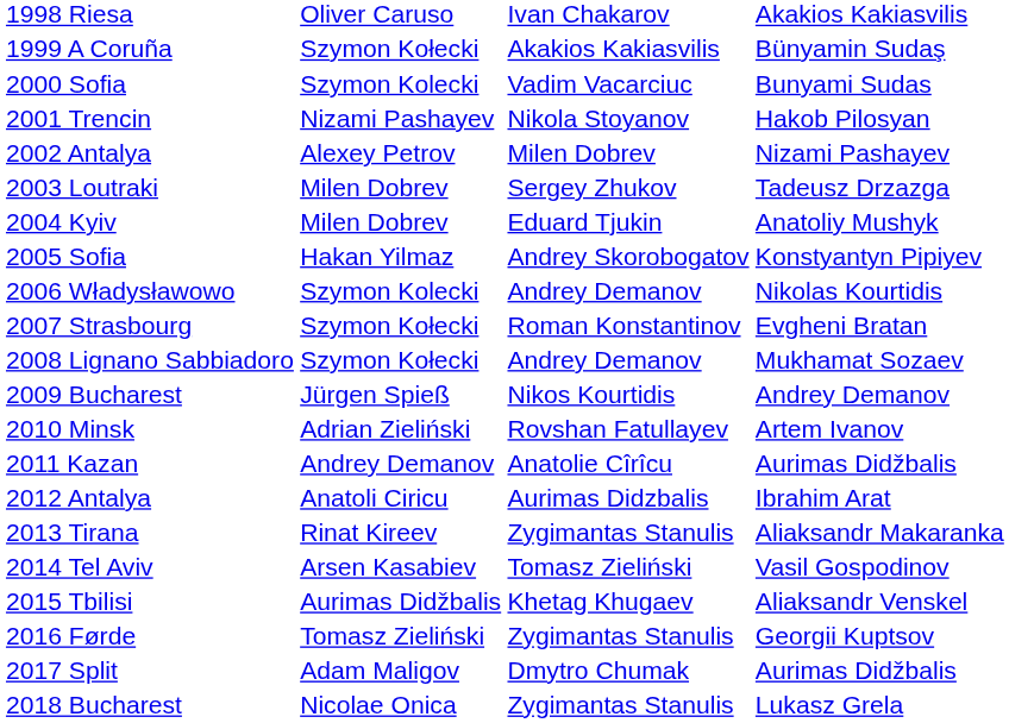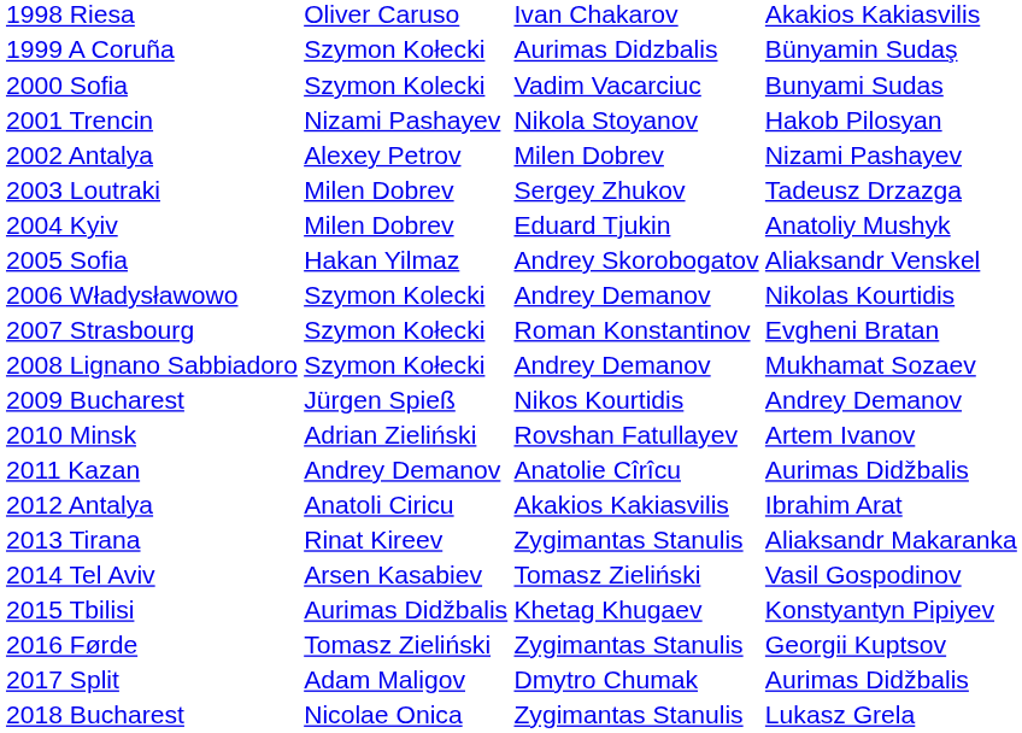 <table>
 <tr>
 <td><a href='#'>1998 Riesa</a></td>
 <td> <a href='#'>Oliver Caruso</a></td>
 <td> <a href='#'>Ivan Chakarov</a></td>
 <td> <a href='#'>Akakios Kakiasvilis</a></td>
 </tr>
 <tr>
 <td><a href='#'>1999 A Coruña</a></td>
 <td> <a href='#'>Szymon Kołecki</a></td>
-<td> <a href='#'>Akakios Kakiasvilis</a></td>
+<td> <a href='#'>Aurimas Didzbalis  </a></td>
 <td> <a href='#'>Bünyamin Sudaş</a></td>
 </tr>
 <tr>
 <td><a href='#'>2000 Sofia</a></td>
 <td> <a href='#'>Szymon Kolecki</a></td>
 <td> <a href='#'>Vadim Vacarciuc</a></td>
 <td> <a href='#'>Bunyami Sudas</a></td>
 </tr>
 <tr>
 <td><a href='#'>2001 Trencin</a></td>
 <td> <a href='#'>Nizami Pashayev</a></td>
 <td> <a href='#'>Nikola Stoyanov</a></td>
 <td> <a href='#'>Hakob Pilosyan</a></td>
 </tr>
 <tr>
 <td><a href='#'>2002 Antalya</a></td>
 <td> <a href='#'>Alexey Petrov</a></td>
 <td> <a href='#'>Milen Dobrev</a></td>
 <td> <a href='#'>Nizami Pashayev</a></td>
 </tr>
 <tr>
 <td><a href='#'>2003 Loutraki</a></td>
 <td> <a href='#'>Milen Dobrev</a></td>
 <td> <a href='#'>Sergey Zhukov</a></td>
 <td> <a href='#'>Tadeusz Drzazga</a></td>
 </tr>
 <tr>
 <td><a href='#'>2004 Kyiv</a></td>
 <td> <a href='#'>Milen Dobrev</a></td>
 <td> <a href='#'>Eduard Tjukin</a></td>
 <td> <a href='#'>Anatoliy Mushyk</a></td>
 </tr>
 <tr>
 <td><a href='#'>2005 Sofia</a></td>
 <td> <a href='#'>Hakan Yilmaz</a></td>
 <td> <a href='#'>Andrey Skorobogatov</a></td>
-<td> <a href='#'>Konstyantyn Pipiyev</a></td>
+<td> <a href='#'>Aliaksandr Venskel</a></td>
 </tr>
 <tr>
 <td><a href='#'>2006 Władysławowo</a></td>
 <td> <a href='#'>Szymon Kolecki </a></td>
 <td> <a href='#'>Andrey Demanov </a></td>
 <td> <a href='#'>Nikolas Kourtidis</a></td>
 </tr>
 <tr>
 <td><a href='#'>2007 Strasbourg</a></td>
 <td> <a href='#'>Szymon Kołecki</a></td>
 <td> <a href='#'>Roman Konstantinov</a></td>
 <td> <a href='#'>Evgheni Bratan</a></td>
 </tr>
 <tr>
 <td><a href='#'>2008 Lignano Sabbiadoro</a></td>
 <td> <a href='#'>Szymon Kołecki</a></td>
 <td> <a href='#'>Andrey Demanov</a></td>
 <td> <a href='#'>Mukhamat Sozaev</a></td>
 </tr>
 <tr>
 <td><a href='#'>2009 Bucharest</a></td>
 <td> <a href='#'>Jürgen Spieß</a></td>
 <td> <a href='#'>Nikos Kourtidis</a></td>
 <td> <a href='#'>Andrey Demanov</a></td>
 </tr>
 <tr>
 <td><a href='#'>2010 Minsk</a></td>
 <td> <a href='#'>Adrian Zieliński</a></td>
 <td> <a href='#'>Rovshan Fatullayev</a></td>
 <td> <a href='#'>Artem Ivanov</a></td>
 </tr>
 <tr>
 <td><a href='#'>2011 Kazan</a></td>
 <td> <a href='#'>Andrey Demanov</a></td>
 <td> <a href='#'>Anatolie Cîrîcu </a></td>
 <td> <a href='#'>Aurimas Didžbalis</a></td>
 </tr>
 <tr>
 <td><a href='#'>2012 Antalya</a></td>
 <td> <a href='#'>Anatoli Ciricu </a></td>
-<td> <a href='#'>Aurimas Didzbalis  </a></td>
+<td> <a href='#'>Akakios Kakiasvilis</a></td>
 <td> <a href='#'>Ibrahim Arat </a></td>
 </tr>
 <tr>
 <td><a href='#'>2013 Tirana</a></td>
 <td> <a href='#'>Rinat Kireev  </a></td>
 <td> <a href='#'>Zygimantas Stanulis</a></td>
 <td> <a href='#'>Aliaksandr Makaranka  </a></td>
 </tr>
 <tr>
 <td><a href='#'>2014 Tel Aviv</a></td>
 <td> <a href='#'>Arsen Kasabiev</a></td>
 <td> <a href='#'>Tomasz Zieliński</a></td>
 <td> <a href='#'>Vasil Gospodinov</a></td>
 </tr>
 <tr>
 <td><a href='#'>2015 Tbilisi</a></td>
 <td> <a href='#'>Aurimas Didžbalis</a></td>
 <td> <a href='#'>Khetag Khugaev</a></td>
-<td> <a href='#'>Aliaksandr Venskel</a></td>
+<td> <a href='#'>Konstyantyn Pipiyev</a></td>
 </tr>
 <tr>
 <td><a href='#'>2016 Førde</a></td>
 <td> <a href='#'>Tomasz Zieliński</a></td>
 <td> <a href='#'>Zygimantas Stanulis</a></td>
 <td> <a href='#'>Georgii Kuptsov</a></td>
 </tr>
 <tr>
 <td><a href='#'>2017 Split</a></td>
 <td> <a href='#'>Adam Maligov</a></td>
 <td> <a href='#'>Dmytro Chumak</a></td>
 <td> <a href='#'>Aurimas Didžbalis</a></td>
 </tr>
 <tr>
 <td><a href='#'>2018 Bucharest</a></td>
 <td> <a href='#'>Nicolae Onica</a></td>
 <td> <a href='#'>Zygimantas Stanulis</a></td>
 <td> <a href='#'>Lukasz Grela</a></td>
 </tr>
 </table>
